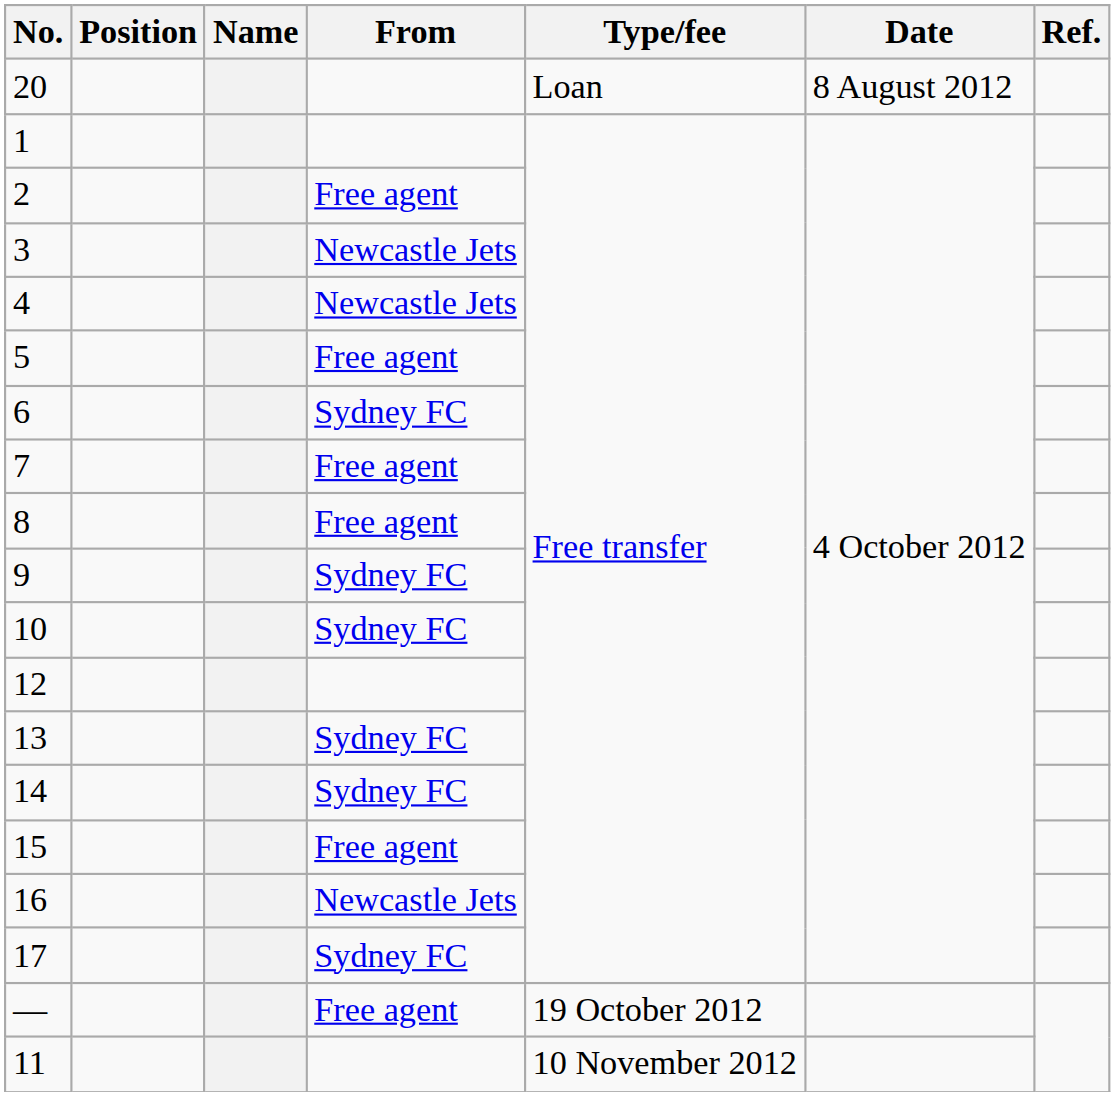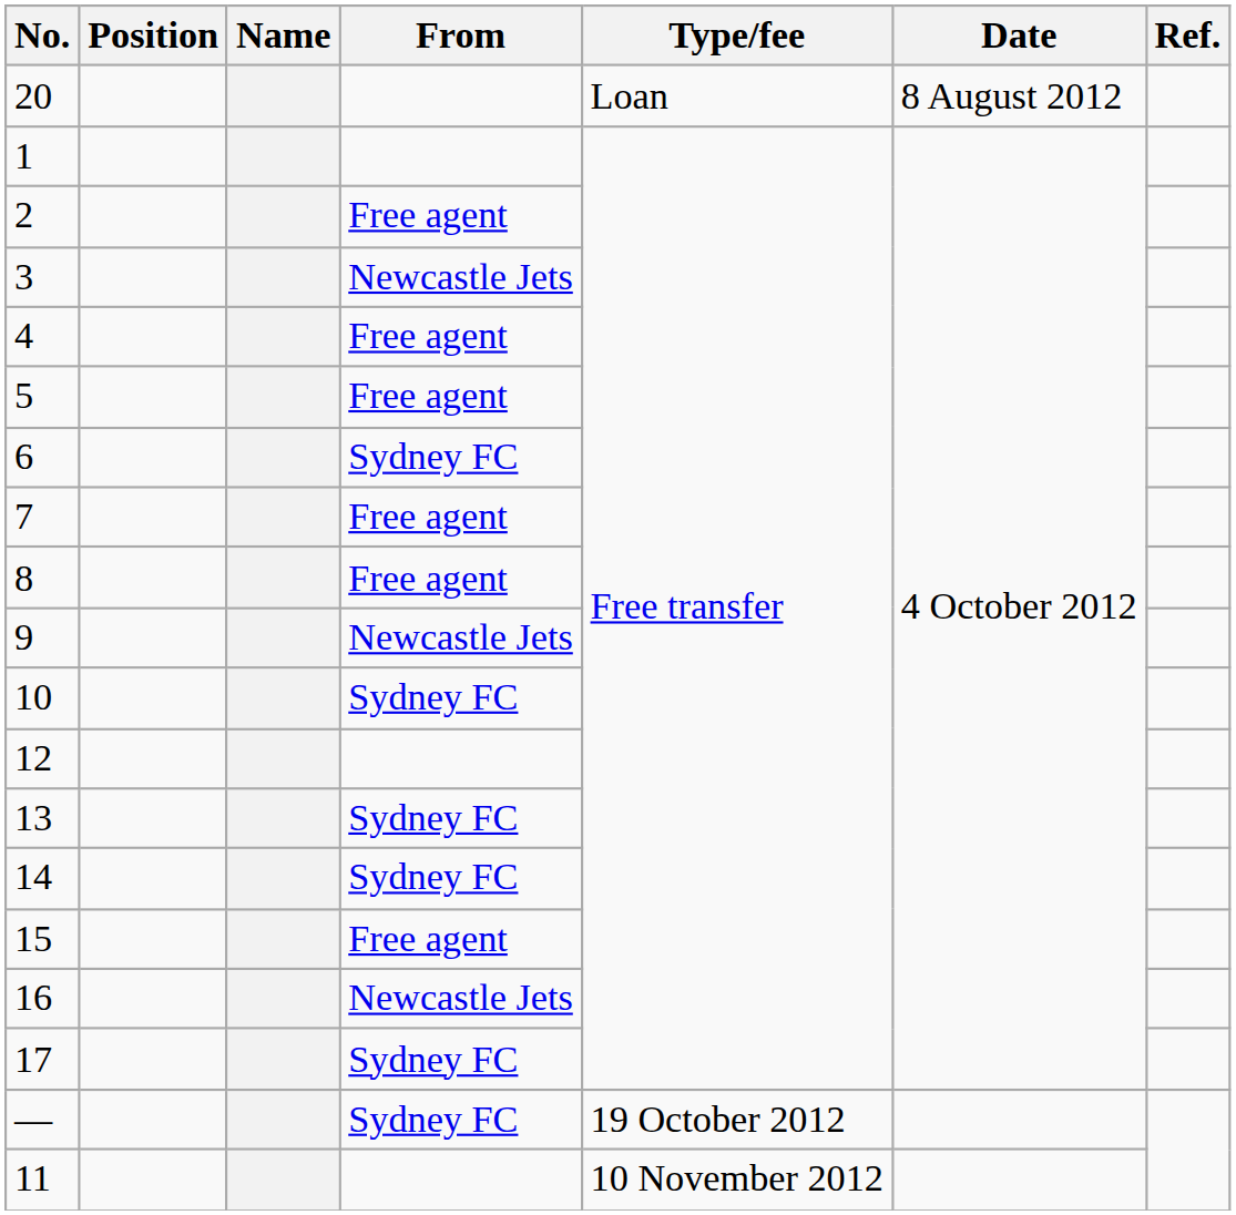 <table class="wikitable plainrowheaders sortable" style="text-align:center; text-align:left">
 <tr>
 <th>No.</th>
 <th>Position</th>
 <th>Name</th>
 <th>From</th>
 <th>Type/fee</th>
 <th>Date</th>
 <th>Ref.</th>
 </tr>
 <tr>
 <td>20</td>
 <td></td>
 <th scope="row"></th>
 <td></td>
 <td>Loan</td>
 <td>8 August 2012</td>
 <td></td>
 </tr>
 <tr>
 <td>1</td>
 <td></td>
 <th scope="row"></th>
 <td></td>
 <td rowspan="16"><a href='#'>Free transfer</a></td>
 <td rowspan="16">4 October 2012</td>
 <td></td>
 </tr>
 <tr>
 <td>2</td>
 <td></td>
 <th scope="row"></th>
 <td><a href='#'>Free agent</a></td>
 <td></td>
 </tr>
 <tr>
 <td>3</td>
 <td></td>
 <th scope="row"></th>
 <td><a href='#'>Newcastle Jets</a></td>
 <td></td>
 </tr>
 <tr>
 <td>4</td>
 <td></td>
 <th scope="row"></th>
-<td><a href='#'>Newcastle Jets</a></td>
+<td><a href='#'>Free agent</a></td>
 <td></td>
 </tr>
 <tr>
 <td>5</td>
 <td></td>
 <th scope="row"></th>
 <td><a href='#'>Free agent</a></td>
 <td></td>
 </tr>
 <tr>
 <td>6</td>
 <td></td>
 <th scope="row"></th>
 <td><a href='#'>Sydney FC</a></td>
 <td></td>
 </tr>
 <tr>
 <td>7</td>
 <td></td>
 <th scope="row"></th>
 <td><a href='#'>Free agent</a></td>
 <td></td>
 </tr>
 <tr>
 <td>8</td>
 <td></td>
 <th scope="row"></th>
 <td><a href='#'>Free agent</a></td>
 <td></td>
 </tr>
 <tr>
 <td>9</td>
 <td></td>
 <th scope="row"></th>
-<td><a href='#'>Sydney FC</a></td>
+<td><a href='#'>Newcastle Jets</a></td>
 <td></td>
 </tr>
 <tr>
 <td>10</td>
 <td></td>
 <th scope="row"></th>
 <td><a href='#'>Sydney FC</a></td>
 <td></td>
 </tr>
 <tr>
 <td>12</td>
 <td></td>
 <th scope="row"></th>
 <td></td>
 <td></td>
 </tr>
 <tr>
 <td>13</td>
 <td></td>
 <th scope="row"></th>
 <td><a href='#'>Sydney FC</a></td>
 <td></td>
 </tr>
 <tr>
 <td>14</td>
 <td></td>
 <th scope="row"></th>
 <td><a href='#'>Sydney FC</a></td>
 <td></td>
 </tr>
 <tr>
 <td>15</td>
 <td></td>
 <th scope="row"></th>
 <td><a href='#'>Free agent</a></td>
 <td></td>
 </tr>
 <tr>
 <td>16</td>
 <td></td>
 <th scope="row"></th>
 <td><a href='#'>Newcastle Jets</a></td>
 <td></td>
 </tr>
 <tr>
 <td>17</td>
 <td></td>
 <th scope="row"></th>
 <td><a href='#'>Sydney FC</a></td>
 <td></td>
 </tr>
 <tr>
 <td>—</td>
 <td></td>
 <th scope="row"></th>
-<td><a href='#'>Free agent</a></td>
+<td><a href='#'>Sydney FC</a></td>
 <td>19 October 2012</td>
 <td></td>
 </tr>
 <tr>
 <td>11</td>
 <td></td>
 <th scope="row"></th>
 <td></td>
 <td>10 November 2012</td>
 <td></td>
 </tr>
 </table>
